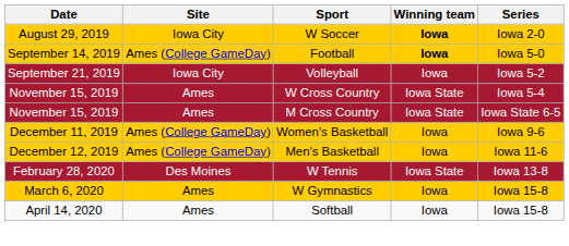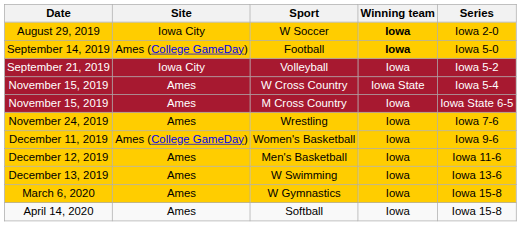 <table class="wikitable">
 <tr>
 <th>Date</th>
 <th>Site</th>
 <th>Sport</th>
 <th>Winning team</th>
 <th>Series</th>
 </tr>
 <tr align=center style="background: #FFCD00;color:black;">
 <td>August 29, 2019</td>
 <td>Iowa City</td>
 <td>W Soccer</td>
 <td><strong>Iowa</strong></td>
 <td>Iowa 2-0</td>
 </tr>
 <tr align=center style="background: #FFCD00;color:black;">
 <td>September 14, 2019</td>
 <td>Ames (<a href='#'>College GameDay</a>)</td>
 <td>Football</td>
 <td><strong>Iowa</strong></td>
 <td>Iowa 5-0</td>
 </tr>
 <tr align=center style="background: #A71930;color:white;">
 <td>September 21, 2019</td>
 <td>Iowa City</td>
 <td>Volleyball</td>
 <td>Iowa</td>
 <td>Iowa 5-2</td>
 </tr>
 <tr align=center style="background: #A71930;color:white;">
 <td>November 15, 2019</td>
 <td>Ames</td>
 <td>W Cross Country</td>
 <td>Iowa State</td>
 <td>Iowa 5-4</td>
 </tr>
 <tr align=center style="background: #A71930;color:white;">
 <td>November 15, 2019</td>
 <td>Ames</td>
 <td>M Cross Country</td>
-<td>Iowa State</td>
+<td>Iowa</td>
 <td>Iowa State 6-5</td>
+</tr>
+<tr align=center style="background: #FFCD00;color:black;">
+<td>November 24, 2019</td>
+<td>Ames</td>
+<td>Wrestling</td>
+<td>Iowa</td>
+<td>Iowa 7-6</td>
 </tr>
 <tr align=center style="background: #FFCD00;color:black;">
 <td>December 11, 2019</td>
 <td>Ames (<a href='#'>College GameDay</a>)</td>
 <td>Women's Basketball</td>
 <td>Iowa</td>
 <td>Iowa 9-6</td>
 </tr>
 <tr align=center style="background: #FFCD00;color:black;">
 <td>December 12, 2019</td>
-<td>Ames (<a href='#'>College GameDay</a>)</td>
+<td>Ames</td>
 <td>Men's Basketball</td>
 <td>Iowa</td>
 <td>Iowa 11-6</td>
 </tr>
-<tr align=center style="background: #A71930;color:white;">
-<td>February 28, 2020</td>
-<td>Des Moines</td>
-<td>W Tennis</td>
-<td>Iowa State</td>
-<td>Iowa 13-8</td>
+<tr align=center style="background: #FFCD00;color:black;">
+<td>December 13, 2019</td>
+<td>Ames</td>
+<td>W Swimming</td>
+<td>Iowa</td>
+<td>Iowa 13-6</td>
 </tr>
 <tr align=center style="background: #FFCD00;color:black;">
 <td>March 6, 2020</td>
 <td>Ames</td>
 <td>W Gymnastics</td>
 <td>Iowa</td>
 <td>Iowa 15-8</td>
 </tr>
 <tr align=center>
 <td>April 14, 2020</td>
 <td>Ames</td>
 <td>Softball</td>
 <td>Iowa</td>
 <td>Iowa 15-8</td>
 </tr>
 </table>
